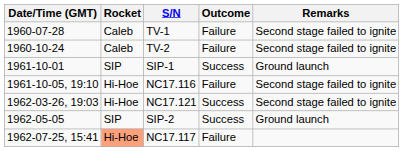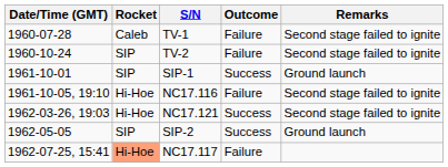 <table class="wikitable" border="1">
 <tr>
 <th>Date/Time (GMT)</th>
 <th>Rocket</th>
 <th><a href='#'>S/N</a></th>
 <th>Outcome</th>
 <th>Remarks</th>
 </tr>
 <tr>
 <td>1960-07-28</td>
 <td>Caleb</td>
 <td>TV-1</td>
 <td>Failure</td>
 <td>Second stage failed to ignite</td>
 </tr>
 <tr>
 <td>1960-10-24</td>
-<td>Caleb</td>
+<td>SIP</td>
 <td>TV-2</td>
 <td>Failure</td>
 <td>Second stage failed to ignite</td>
 </tr>
 <tr>
 <td>1961-10-01</td>
 <td>SIP</td>
 <td>SIP-1</td>
 <td>Success</td>
 <td>Ground launch</td>
 </tr>
 <tr>
 <td>1961-10-05, 19:10</td>
 <td>Hi-Hoe</td>
 <td>NC17.116</td>
 <td>Failure</td>
 <td>Second stage failed to ignite</td>
 </tr>
 <tr>
 <td>1962-03-26, 19:03</td>
 <td>Hi-Hoe</td>
 <td>NC17.121</td>
 <td>Success</td>
 <td>Second stage failed to ignite</td>
 </tr>
 <tr>
 <td>1962-05-05</td>
 <td>SIP</td>
 <td>SIP-2</td>
 <td>Success</td>
 <td>Ground launch</td>
 </tr>
 <tr>
 <td>1962-07-25, 15:41</td>
 <td style="background: lightsalmon;">Hi-Hoe</td>
 <td>NC17.117</td>
 <td>Failure</td>
 <td></td>
 </tr>
 </table>
